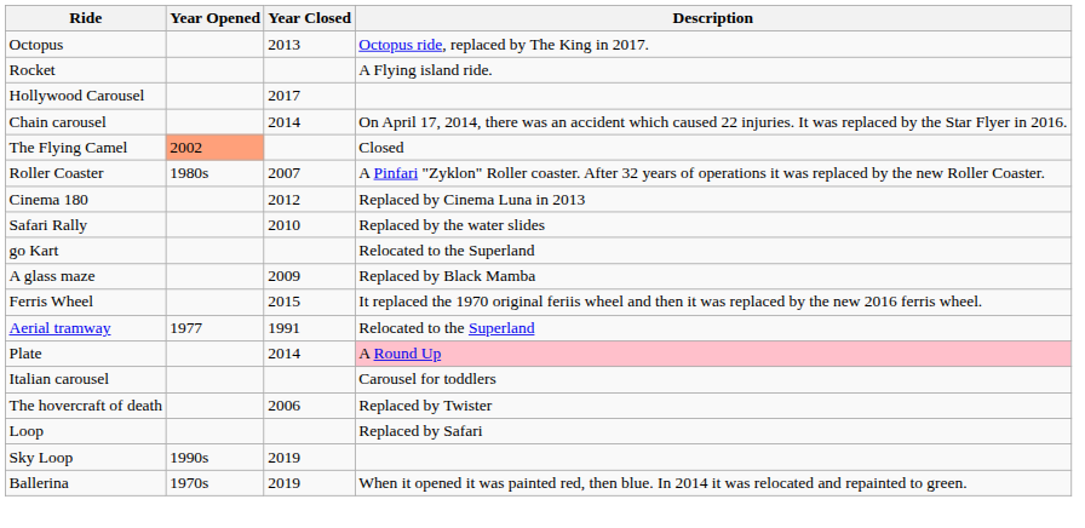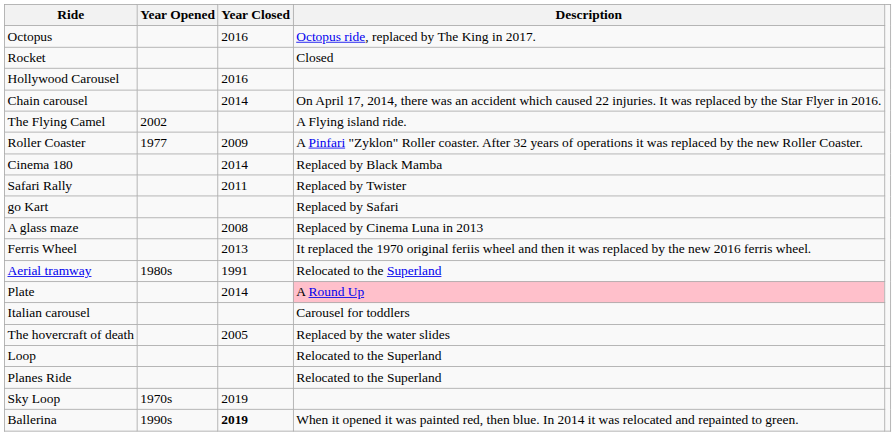 <table class="wikitable sortable">
 <tr>
 <th>Ride</th>
 <th>Year Opened</th>
 <th>Year Closed</th>
 <th>Description</th>
 </tr>
 <tr>
 <td>Octopus</td>
 <td></td>
-<td>2013</td>
+<td>2016</td>
 <td><a href='#'>Octopus ride</a>, replaced by The King in 2017.</td>
 </tr>
 <tr>
 <td>Rocket</td>
 <td></td>
 <td></td>
-<td>A Flying island ride.</td>
+<td>Closed</td>
 </tr>
 <tr>
 <td>Hollywood Carousel</td>
 <td></td>
-<td>2017</td>
+<td>2016</td>
 <td></td>
 </tr>
 <tr>
 <td>Chain carousel</td>
 <td></td>
 <td>2014</td>
 <td>On April 17, 2014, there was an accident which caused 22 injuries. It was replaced by the Star Flyer in 2016.</td>
 </tr>
 <tr>
 <td>The Flying Camel</td>
-<td style="background: lightsalmon;">2002</td>
+<td>2002</td>
 <td></td>
-<td>Closed</td>
+<td>A Flying island ride.</td>
 </tr>
 <tr>
 <td>Roller Coaster</td>
-<td>1980s</td>
-<td>2007</td>
+<td>1977</td>
+<td>2009</td>
 <td>A <a href='#'>Pinfari</a> "Zyklon" Roller coaster. After 32 years of operations it was replaced by the new Roller Coaster.</td>
 </tr>
 <tr>
 <td>Cinema 180</td>
 <td></td>
-<td>2012</td>
-<td>Replaced by Cinema Luna in 2013</td>
+<td>2014</td>
+<td>Replaced by Black Mamba</td>
 </tr>
 <tr>
 <td>Safari Rally</td>
 <td></td>
-<td>2010</td>
-<td>Replaced by the water slides</td>
+<td>2011</td>
+<td>Replaced by Twister</td>
 </tr>
 <tr>
 <td>go Kart</td>
 <td></td>
 <td></td>
-<td>Relocated to the Superland</td>
+<td>Replaced by Safari</td>
 </tr>
 <tr>
 <td>A glass maze</td>
 <td></td>
-<td>2009</td>
-<td>Replaced by Black Mamba</td>
+<td>2008</td>
+<td>Replaced by Cinema Luna in 2013</td>
 </tr>
 <tr>
 <td>Ferris Wheel</td>
 <td></td>
-<td>2015</td>
+<td>2013</td>
 <td>It replaced the 1970 original feriis wheel and then it was replaced by the new 2016 ferris wheel.</td>
 </tr>
 <tr>
 <td><a href='#'>Aerial tramway</a></td>
-<td>1977</td>
+<td>1980s</td>
 <td>1991</td>
 <td>Relocated to the <a href='#'>Superland</a></td>
 </tr>
 <tr>
 <td>Plate</td>
 <td></td>
 <td>2014</td>
 <td style="background: pink;">A <a href='#'>Round Up</a></td>
 </tr>
 <tr>
 <td>Italian carousel</td>
 <td></td>
 <td></td>
 <td>Carousel for toddlers</td>
 </tr>
 <tr>
 <td>The hovercraft of death</td>
 <td></td>
-<td>2006</td>
-<td>Replaced by Twister</td>
+<td>2005</td>
+<td>Replaced by the water slides</td>
 </tr>
 <tr>
 <td>Loop</td>
 <td></td>
 <td></td>
-<td>Replaced by Safari</td>
+<td>Relocated to the Superland</td>
+</tr>
+<tr>
+<td>Planes Ride</td>
+<td></td>
+<td></td>
+<td>Relocated to the Superland</td>
+<td></td>
 </tr>
 <tr>
 <td>Sky Loop</td>
-<td>1990s</td>
+<td>1970s</td>
 <td>2019</td>
 <td></td>
 </tr>
 <tr>
 <td>Ballerina</td>
-<td>1970s</td>
-<td>2019</td>
+<td>1990s</td>
+<td><strong>2019</strong></td>
 <td>When it opened it was painted red, then blue. In 2014 it was relocated and repainted to green.</td>
 </tr>
 </table>
